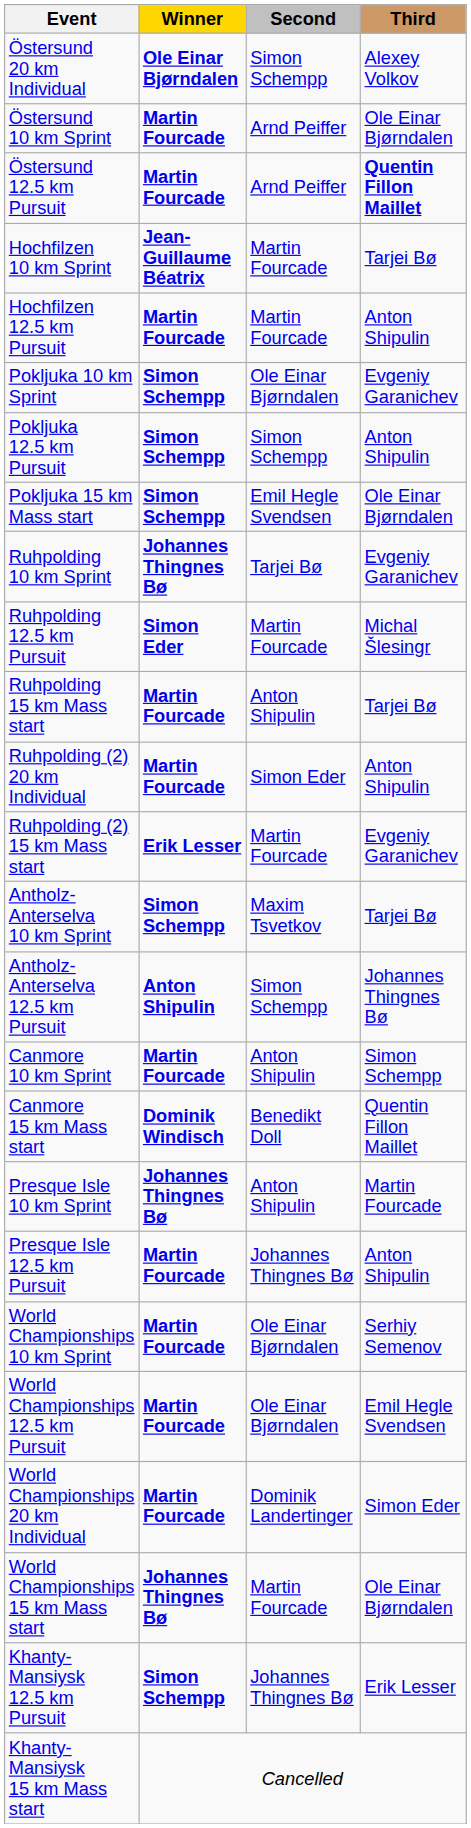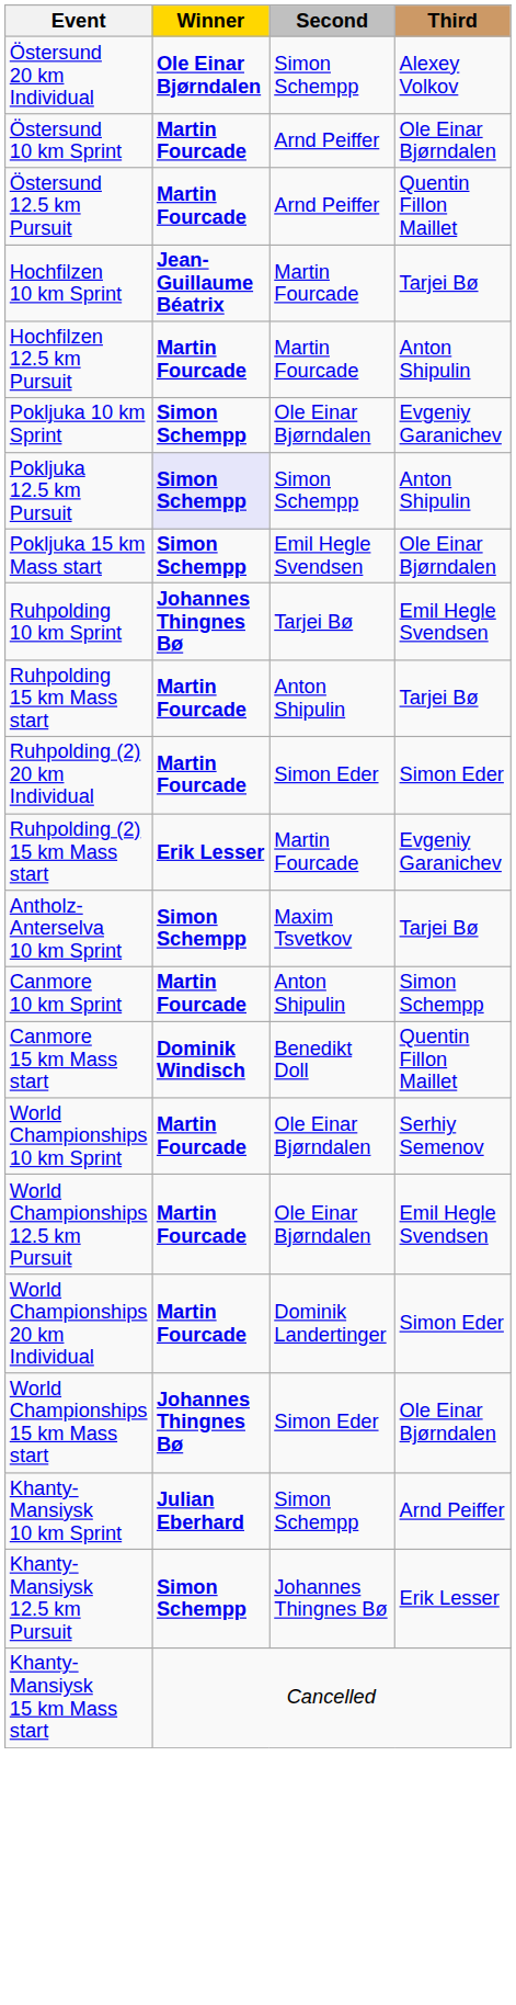 <table class="wikitable" width=65%>
 <tr>
 <th>Event</th>
 <th width="220" style="background:gold;">Winner</th>
 <th width="220" style="background:silver;">Second</th>
 <th width="220" style="background:#CC9966;">Third</th>
 </tr>
 <tr>
 <td><a href='#'>Östersund 20 km Individual</a><br></td>
 <td><strong><a href='#'>Ole Einar Bjørndalen</a></strong><br></td>
 <td><a href='#'>Simon Schempp</a><br></td>
 <td><a href='#'>Alexey Volkov</a><br></td>
 </tr>
 <tr>
 <td><a href='#'>Östersund 10 km Sprint</a><br></td>
 <td><strong><a href='#'>Martin Fourcade</a></strong><br></td>
 <td><a href='#'>Arnd Peiffer</a><br></td>
 <td><a href='#'>Ole Einar Bjørndalen</a><br></td>
 </tr>
 <tr>
 <td><a href='#'>Östersund 12.5 km Pursuit</a><br></td>
 <td><strong><a href='#'>Martin Fourcade</a></strong><br></td>
 <td><a href='#'>Arnd Peiffer</a><br></td>
-<td><strong><a href='#'>Quentin Fillon Maillet</a><br></strong></td>
+<td><a href='#'>Quentin Fillon Maillet</a><br></td>
 </tr>
 <tr>
 <td><a href='#'>Hochfilzen 10 km Sprint</a><br></td>
 <td><strong><a href='#'>Jean-Guillaume Béatrix</a></strong><br></td>
 <td><a href='#'>Martin Fourcade</a><br></td>
 <td><a href='#'>Tarjei Bø</a><br></td>
 </tr>
 <tr>
 <td><a href='#'>Hochfilzen 12.5 km Pursuit</a><br></td>
 <td><strong><a href='#'>Martin Fourcade</a></strong><br></td>
 <td><a href='#'>Martin Fourcade</a><br></td>
 <td><a href='#'>Anton Shipulin</a><br></td>
 </tr>
 <tr>
 <td><a href='#'>Pokljuka 10 km Sprint</a><br></td>
 <td><strong><a href='#'>Simon Schempp</a></strong><br></td>
 <td><a href='#'>Ole Einar Bjørndalen</a><br></td>
 <td><a href='#'>Evgeniy Garanichev</a><br></td>
 </tr>
 <tr>
 <td><a href='#'>Pokljuka 12.5 km Pursuit</a><br></td>
-<td><strong><a href='#'>Simon Schempp</a></strong><br></td>
+<td style="background: lavender;"><strong><a href='#'>Simon Schempp</a></strong><br></td>
 <td><a href='#'>Simon Schempp</a><br></td>
 <td><a href='#'>Anton Shipulin</a><br></td>
 </tr>
 <tr>
 <td><a href='#'>Pokljuka 15 km Mass start</a><br></td>
 <td><strong><a href='#'>Simon Schempp</a></strong><br></td>
 <td><a href='#'>Emil Hegle Svendsen</a><br></td>
 <td><a href='#'>Ole Einar Bjørndalen</a><br></td>
 </tr>
 <tr>
 <td><a href='#'>Ruhpolding 10 km Sprint</a><br></td>
 <td><strong><a href='#'>Johannes Thingnes Bø</a></strong><br></td>
 <td><a href='#'>Tarjei Bø</a><br></td>
-<td><a href='#'>Evgeniy Garanichev</a><br></td>
-</tr>
-<tr>
-<td><a href='#'>Ruhpolding 12.5 km Pursuit</a><br></td>
-<td><strong><a href='#'>Simon Eder</a></strong><br></td>
-<td><a href='#'>Martin Fourcade</a><br></td>
-<td><a href='#'>Michal Šlesingr</a><br></td>
+<td><a href='#'>Emil Hegle Svendsen</a><br></td>
 </tr>
 <tr>
 <td><a href='#'>Ruhpolding 15 km Mass start</a><br></td>
 <td><strong><a href='#'>Martin Fourcade</a></strong><br></td>
 <td><a href='#'>Anton Shipulin</a><br></td>
 <td><a href='#'>Tarjei Bø</a><br></td>
 </tr>
 <tr>
 <td><a href='#'>Ruhpolding (2) 20 km Individual</a><br></td>
 <td><strong><a href='#'>Martin Fourcade</a></strong><br></td>
 <td><a href='#'>Simon Eder</a><br></td>
-<td><a href='#'>Anton Shipulin</a><br></td>
+<td><a href='#'>Simon Eder</a><br></td>
 </tr>
 <tr>
 <td><a href='#'>Ruhpolding (2) 15 km Mass start</a><br></td>
 <td><strong><a href='#'>Erik Lesser</a></strong><br></td>
 <td><a href='#'>Martin Fourcade</a><br></td>
 <td><a href='#'>Evgeniy Garanichev</a><br></td>
 </tr>
 <tr>
 <td><a href='#'>Antholz-Anterselva 10 km Sprint</a><br></td>
 <td><strong><a href='#'>Simon Schempp</a></strong><br></td>
 <td><a href='#'>Maxim Tsvetkov</a><br></td>
 <td><a href='#'>Tarjei Bø</a><br></td>
 </tr>
 <tr>
-<td><a href='#'>Antholz-Anterselva 12.5 km Pursuit</a><br></td>
-<td><strong><a href='#'>Anton Shipulin</a></strong><br></td>
-<td><a href='#'>Simon Schempp</a><br></td>
-<td><a href='#'>Johannes Thingnes Bø</a><br></td>
-</tr>
-<tr>
 <td><a href='#'>Canmore 10 km Sprint</a><br></td>
 <td><strong><a href='#'>Martin Fourcade</a></strong><br></td>
 <td><a href='#'>Anton Shipulin</a><br></td>
 <td><a href='#'>Simon Schempp</a><br></td>
 </tr>
 <tr>
 <td><a href='#'>Canmore 15 km Mass start</a><br></td>
 <td><strong><a href='#'>Dominik Windisch</a></strong><br></td>
 <td><a href='#'>Benedikt Doll</a><br></td>
 <td><a href='#'>Quentin Fillon Maillet</a><br></td>
-</tr>
-<tr>
-<td><a href='#'>Presque Isle 10 km Sprint</a><br></td>
-<td><strong><a href='#'>Johannes Thingnes Bø</a></strong><br></td>
-<td><a href='#'>Anton Shipulin</a><br></td>
-<td><a href='#'>Martin Fourcade</a><br></td>
-</tr>
-<tr>
-<td><a href='#'>Presque Isle 12.5 km Pursuit</a><br></td>
-<td><strong><a href='#'>Martin Fourcade</a></strong><br></td>
-<td><a href='#'>Johannes Thingnes Bø</a><br></td>
-<td><a href='#'>Anton Shipulin</a><br></td>
 </tr>
 <tr>
 <td><a href='#'>World Championships 10 km Sprint</a><br></td>
 <td><strong><a href='#'>Martin Fourcade</a></strong><br></td>
 <td><a href='#'>Ole Einar Bjørndalen</a><br></td>
 <td><a href='#'>Serhiy Semenov</a><br></td>
 </tr>
 <tr>
 <td><a href='#'>World Championships 12.5 km Pursuit</a><br></td>
 <td><strong><a href='#'>Martin Fourcade</a></strong><br></td>
 <td><a href='#'>Ole Einar Bjørndalen</a><br></td>
 <td><a href='#'>Emil Hegle Svendsen</a><br></td>
 </tr>
 <tr>
 <td><a href='#'>World Championships 20 km Individual</a><br></td>
 <td><strong><a href='#'>Martin Fourcade</a></strong><br></td>
 <td><a href='#'>Dominik Landertinger</a><br></td>
 <td><a href='#'>Simon Eder</a><br></td>
 </tr>
 <tr>
 <td><a href='#'>World Championships 15 km Mass start</a><br></td>
 <td><strong><a href='#'>Johannes Thingnes Bø</a></strong><br></td>
-<td><a href='#'>Martin Fourcade</a><br></td>
+<td><a href='#'>Simon Eder</a><br></td>
 <td><a href='#'>Ole Einar Bjørndalen</a><br></td>
+</tr>
+<tr>
+<td><a href='#'>Khanty-Mansiysk 10 km Sprint</a><br></td>
+<td><strong><a href='#'>Julian Eberhard</a></strong><br></td>
+<td><a href='#'>Simon Schempp</a><br></td>
+<td><a href='#'>Arnd Peiffer</a><br></td>
 </tr>
 <tr>
 <td><a href='#'>Khanty-Mansiysk 12.5 km Pursuit</a><br></td>
 <td><strong><a href='#'>Simon Schempp</a></strong><br></td>
 <td><a href='#'>Johannes Thingnes Bø</a><br></td>
 <td><a href='#'>Erik Lesser</a><br></td>
 </tr>
 <tr>
 <td><a href='#'>Khanty-Mansiysk 15 km Mass start</a><br></td>
 <td colspan=3 align="center"><em>Cancelled</em></td>
 </tr>
 </table>
